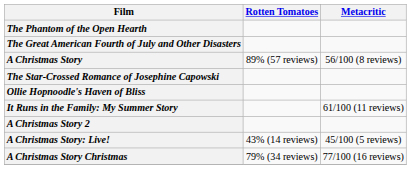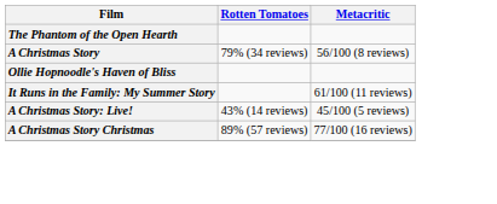 <table class="wikitable sortable" border="1" style="text-align: center;">
 <tr>
 <th scope="col">Film</th>
 <th scope="col"><a href='#'>Rotten Tomatoes</a></th>
 <th scope="col"><a href='#'>Metacritic</a></th>
 </tr>
 <tr>
 <th scope="row" style="text-align: left;"><em>The Phantom of the Open Hearth</em></th>
 <td></td>
 <td></td>
 </tr>
 <tr>
-<th scope="row" style="text-align: left;"><em>The Great American Fourth of July and Other Disasters</em></th>
-<td></td>
-<td></td>
-</tr>
-<tr>
 <th scope="row" style="text-align: left;"><em>A Christmas Story</em></th>
-<td>89% (57 reviews) </td>
+<td>79% (34 reviews)</td>
 <td>56/100 (8 reviews)</td>
-</tr>
-<tr>
-<th scope="row" style="text-align: left;"><em>The Star-Crossed Romance of Josephine Capowski</em></th>
-<td></td>
-<td></td>
 </tr>
 <tr>
 <th scope="row" style="text-align: left;"><em>Ollie Hopnoodle's Haven of Bliss</em></th>
 <td></td>
 <td></td>
 </tr>
 <tr>
 <th scope="row" style="text-align: left;"><em>It Runs in the Family: My Summer Story</em></th>
 <td></td>
 <td>61/100 (11 reviews)</td>
 </tr>
 <tr>
-<th scope="row" style="text-align: left;"><em>A Christmas Story 2</em></th>
-<td></td>
-<td></td>
-</tr>
-<tr>
 <th scope="row" style="text-align: left;"><em>A Christmas Story: Live!</em></th>
 <td>43% (14 reviews)</td>
 <td>45/100 (5 reviews)</td>
 </tr>
 <tr>
 <th scope="row" style="text-align: left;"><em>A Christmas Story Christmas</em></th>
-<td>79% (34 reviews)</td>
+<td>89% (57 reviews) </td>
 <td>77/100 (16 reviews) </td>
 </tr>
 <tr>
 </tr>
 </table>
